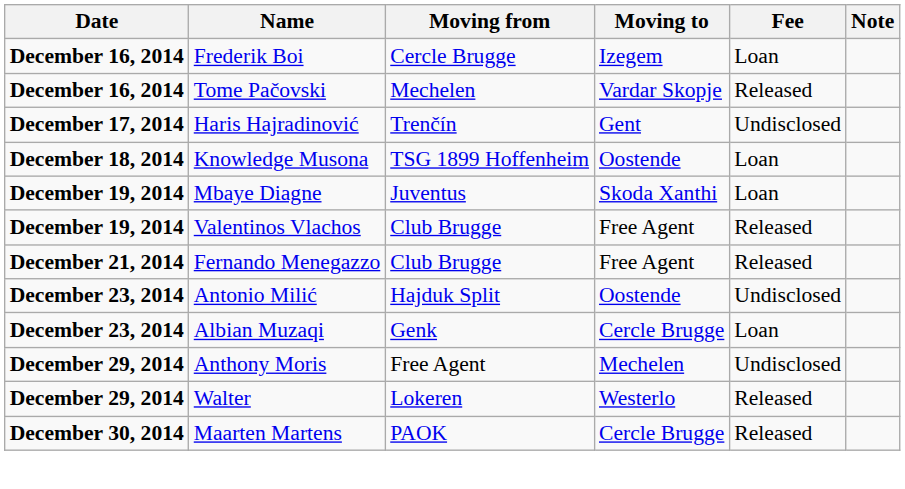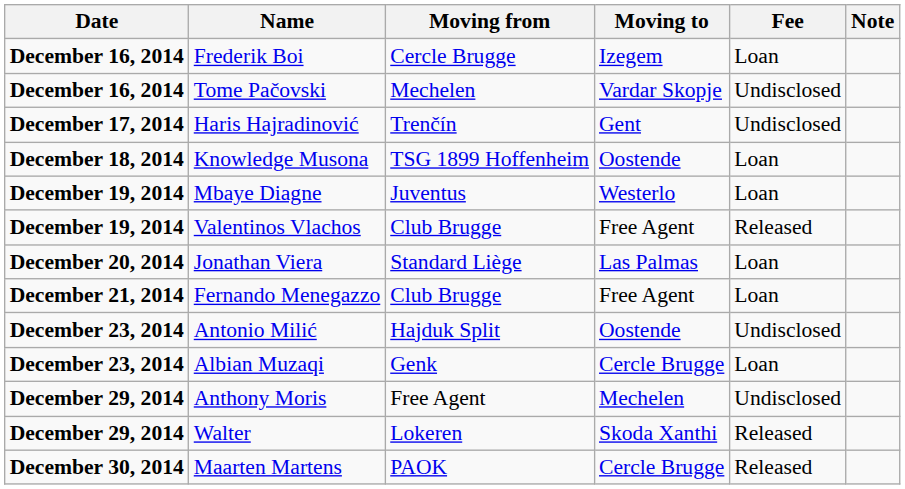 <table class="wikitable sortable">
 <tr>
 <th>Date</th>
 <th>Name</th>
 <th>Moving from</th>
 <th>Moving to</th>
 <th>Fee</th>
 <th>Note</th>
 </tr>
 <tr>
 <td><strong>December 16, 2014</strong></td>
 <td> <a href='#'>Frederik Boi</a></td>
 <td> <a href='#'>Cercle Brugge</a></td>
 <td> <a href='#'>Izegem</a></td>
 <td>Loan </td>
 <td></td>
 </tr>
 <tr>
 <td><strong>December 16, 2014</strong></td>
 <td> <a href='#'>Tome Pačovski</a></td>
 <td> <a href='#'>Mechelen</a></td>
 <td> <a href='#'>Vardar Skopje</a></td>
-<td>Released </td>
+<td>Undisclosed </td>
 <td></td>
 </tr>
 <tr>
 <td><strong>December 17, 2014</strong></td>
 <td> <a href='#'>Haris Hajradinović</a></td>
 <td> <a href='#'>Trenčín</a></td>
 <td> <a href='#'>Gent</a></td>
 <td>Undisclosed </td>
 <td></td>
 </tr>
 <tr>
 <td><strong>December 18, 2014</strong></td>
 <td> <a href='#'>Knowledge Musona</a></td>
 <td> <a href='#'>TSG 1899 Hoffenheim</a></td>
 <td> <a href='#'>Oostende</a></td>
 <td>Loan </td>
 <td></td>
 </tr>
 <tr>
 <td><strong>December 19, 2014</strong></td>
 <td> <a href='#'>Mbaye Diagne</a></td>
 <td> <a href='#'>Juventus</a></td>
-<td> <a href='#'>Skoda Xanthi</a></td>
+<td> <a href='#'>Westerlo</a></td>
 <td>Loan </td>
 <td></td>
 </tr>
 <tr>
 <td><strong>December 19, 2014</strong></td>
 <td> <a href='#'>Valentinos Vlachos</a></td>
 <td> <a href='#'>Club Brugge</a></td>
 <td>Free Agent</td>
 <td>Released </td>
 <td></td>
 </tr>
 <tr>
+<td><strong>December 20, 2014</strong></td>
+<td> <a href='#'>Jonathan Viera</a></td>
+<td> <a href='#'>Standard Liège</a></td>
+<td> <a href='#'>Las Palmas</a></td>
+<td>Loan </td>
+<td></td>
+</tr>
+<tr>
 <td><strong>December 21, 2014</strong></td>
 <td> <a href='#'>Fernando Menegazzo</a></td>
 <td> <a href='#'>Club Brugge</a></td>
 <td>Free Agent</td>
-<td>Released </td>
+<td>Loan </td>
 <td></td>
 </tr>
 <tr>
 <td><strong>December 23, 2014</strong></td>
 <td> <a href='#'>Antonio Milić</a></td>
 <td> <a href='#'>Hajduk Split</a></td>
 <td> <a href='#'>Oostende</a></td>
 <td>Undisclosed </td>
 <td></td>
 </tr>
 <tr>
 <td><strong>December 23, 2014</strong></td>
 <td> <a href='#'>Albian Muzaqi</a></td>
 <td> <a href='#'>Genk</a></td>
 <td> <a href='#'>Cercle Brugge</a></td>
 <td>Loan </td>
 <td></td>
 </tr>
 <tr>
 <td><strong>December 29, 2014</strong></td>
 <td> <a href='#'>Anthony Moris</a></td>
 <td>Free Agent</td>
 <td> <a href='#'>Mechelen</a></td>
 <td>Undisclosed </td>
 <td></td>
 </tr>
 <tr>
 <td><strong>December 29, 2014</strong></td>
 <td> <a href='#'>Walter</a></td>
 <td> <a href='#'>Lokeren</a></td>
-<td> <a href='#'>Westerlo</a></td>
+<td> <a href='#'>Skoda Xanthi</a></td>
 <td>Released </td>
 <td></td>
 </tr>
 <tr>
 <td><strong>December 30, 2014</strong></td>
 <td> <a href='#'>Maarten Martens</a></td>
 <td> <a href='#'>PAOK</a></td>
 <td> <a href='#'>Cercle Brugge</a></td>
 <td>Released </td>
 <td></td>
 </tr>
 </table>
